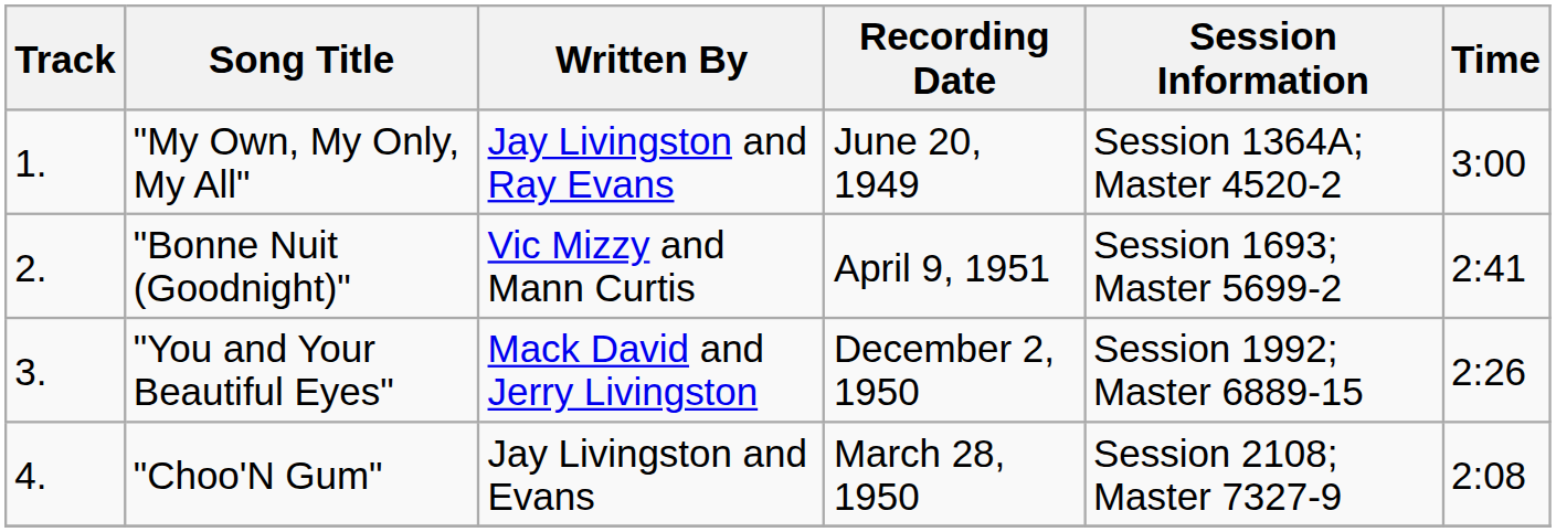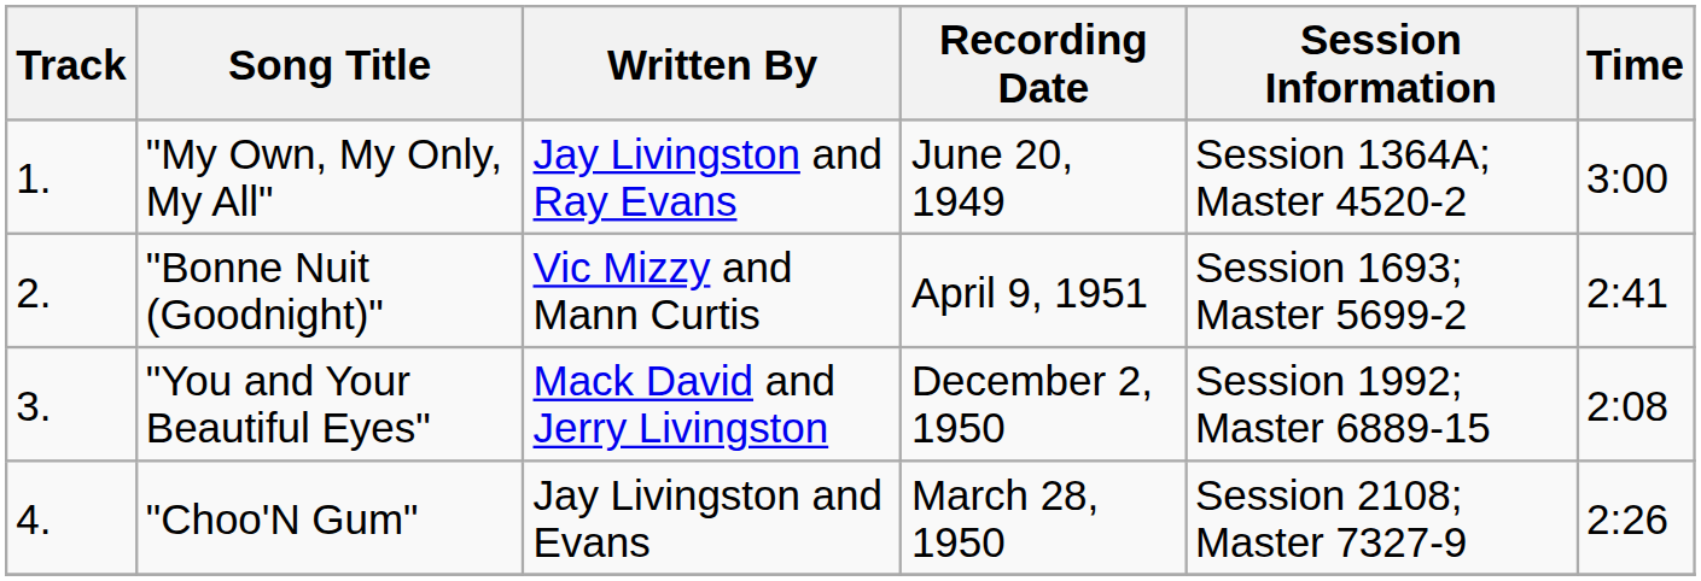 <table class="wikitable" style="font-size:95%;">
 <tr>
 <th>Track</th>
 <th>Song Title</th>
 <th>Written By</th>
 <th>Recording Date</th>
 <th>Session Information</th>
 <th>Time</th>
 </tr>
 <tr>
 <td>1.</td>
 <td>"My Own, My Only, My All"</td>
 <td><a href='#'>Jay Livingston</a> and <a href='#'>Ray Evans</a></td>
 <td>June 20, 1949</td>
 <td>Session 1364A; Master 4520-2</td>
 <td>3:00</td>
 </tr>
 <tr>
 <td>2.</td>
 <td>"Bonne Nuit (Goodnight)"</td>
 <td><a href='#'>Vic Mizzy</a> and Mann Curtis</td>
 <td>April 9, 1951</td>
 <td>Session 1693; Master 5699-2</td>
 <td>2:41</td>
 </tr>
 <tr>
 <td>3.</td>
 <td>"You and Your Beautiful Eyes"</td>
 <td><a href='#'>Mack David</a> and <a href='#'>Jerry Livingston</a></td>
 <td>December 2, 1950</td>
 <td>Session 1992; Master 6889-15</td>
-<td>2:26</td>
+<td>2:08</td>
 </tr>
 <tr>
 <td>4.</td>
 <td>"Choo'N Gum"</td>
 <td>Jay Livingston and Evans</td>
 <td>March 28, 1950</td>
 <td>Session 2108; Master 7327-9</td>
-<td>2:08</td>
+<td>2:26</td>
 </tr>
 <tr>
 </tr>
 </table>
